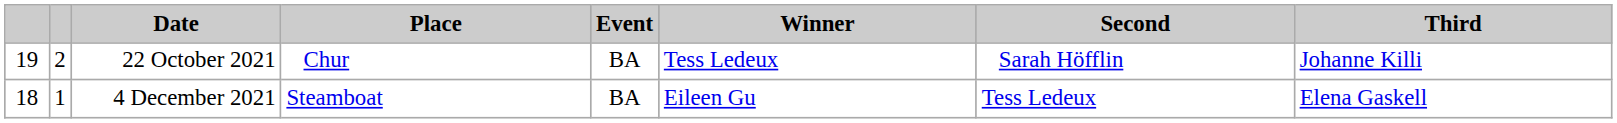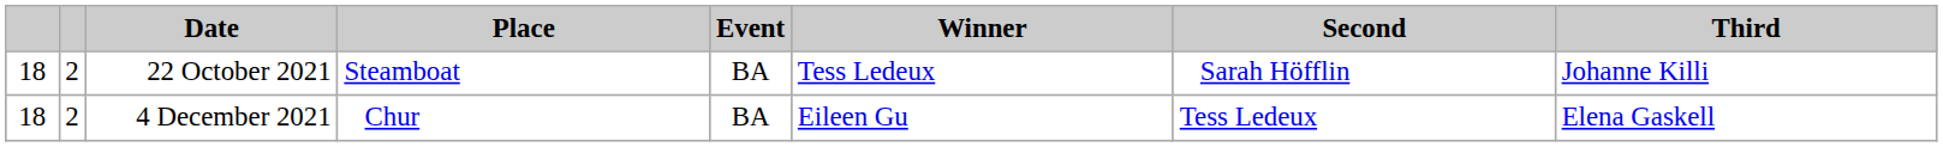 <table class="wikitable plainrowheaders" style="background:#fff; font-size:86%; line-height:16px; border:grey solid 1px; border-collapse:collapse;">
 <tr>
 <th scope="col" style="background:#ccc; width:20px;"></th>
 <th scope="col" style="background:#ccc; width=30 px;"></th>
 <th scope="col" style="background:#ccc; width:120px;">Date</th>
 <th scope="col" style="background:#ccc; width:180px;">Place</th>
 <th scope="col" style="background:#ccc; width:15px;">Event</th>
 <th scope="col" style="background:#ccc; width:185px;">Winner</th>
 <th scope="col" style="background:#ccc; width:185px;">Second</th>
 <th scope="col" style="background:#ccc; width:185px;">Third</th>
 </tr>
 <tr>
-<td align="center">19</td>
+<td align="center">18</td>
 <td align="center">2</td>
 <td align="right">22 October 2021</td>
-<td>   <a href='#'>Chur</a></td>
+<td> <a href='#'>Steamboat</a></td>
 <td align="center">BA</td>
 <td> <a href='#'>Tess Ledeux</a></td>
 <td>   <a href='#'>Sarah Höfflin</a></td>
 <td> <a href='#'>Johanne Killi</a></td>
 </tr>
 <tr>
 <td align="center">18</td>
-<td align="center">1</td>
+<td align="center">2</td>
 <td align="right">4 December 2021</td>
-<td> <a href='#'>Steamboat</a></td>
+<td>   <a href='#'>Chur</a></td>
 <td align="center">BA</td>
 <td> <a href='#'>Eileen Gu</a></td>
 <td> <a href='#'>Tess Ledeux</a></td>
 <td> <a href='#'>Elena Gaskell</a></td>
 </tr>
 </table>
